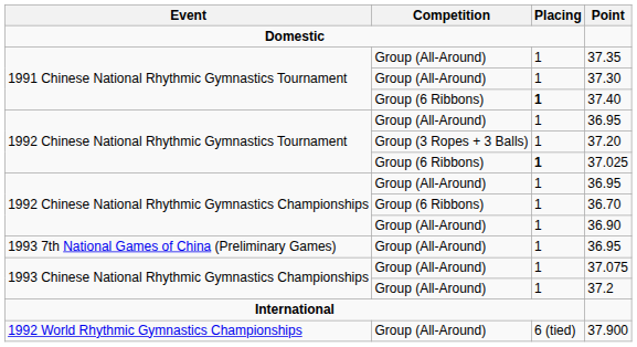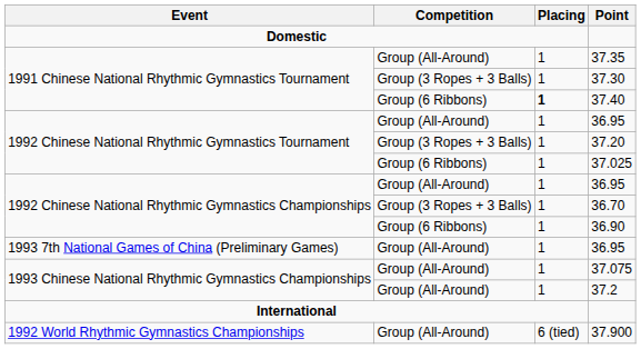 <table class="wikitable">
 <tr>
 <th>Event</th>
 <th>Competition</th>
 <th>Placing</th>
 <th>Point</th>
 </tr>
 <tr>
 <td colspan=3 style="text-align:center"><strong>Domestic</strong></td>
 </tr>
 <tr>
 <td rowspan=3>1991 Chinese National Rhythmic Gymnastics Tournament</td>
 <td>Group (All-Around)</td>
 <td>1</td>
 <td>37.35</td>
 </tr>
 <tr>
-<td>Group (All-Around)</td>
+<td>Group (3 Ropes + 3 Balls)</td>
 <td>1</td>
 <td>37.30</td>
 </tr>
 <tr>
 <td>Group (6 Ribbons)</td>
 <td><strong>1</strong></td>
 <td>37.40</td>
 </tr>
 <tr>
 <td rowspan=3>1992 Chinese National Rhythmic Gymnastics Tournament</td>
 <td>Group (All-Around)</td>
 <td>1</td>
 <td>36.95</td>
 </tr>
 <tr>
 <td>Group (3 Ropes + 3 Balls)</td>
 <td>1</td>
 <td>37.20</td>
 </tr>
 <tr>
 <td>Group (6 Ribbons)</td>
-<td><strong>1</strong></td>
+<td>1</td>
 <td>37.025</td>
 </tr>
 <tr>
 <td rowspan=3>1992 Chinese National Rhythmic Gymnastics Championships</td>
 <td>Group (All-Around)</td>
 <td>1</td>
 <td>36.95</td>
 </tr>
 <tr>
-<td>Group (6 Ribbons)</td>
+<td>Group (3 Ropes + 3 Balls)</td>
 <td>1</td>
 <td>36.70</td>
 </tr>
 <tr>
-<td>Group (All-Around)</td>
+<td>Group (6 Ribbons)</td>
 <td>1</td>
 <td>36.90</td>
 </tr>
 <tr>
 <td>1993 7th <a href='#'>National Games of China</a> (Preliminary Games)</td>
 <td>Group (All-Around)</td>
 <td>1</td>
 <td>36.95</td>
 </tr>
 <tr>
 <td rowspan=2>1993 Chinese National Rhythmic Gymnastics Championships</td>
 <td>Group (All-Around)</td>
 <td>1</td>
 <td>37.075</td>
 </tr>
 <tr>
 <td>Group (All-Around)</td>
 <td>1</td>
 <td>37.2</td>
 </tr>
 <tr>
 <td colspan=3 style="text-align:center"><strong>International</strong></td>
 </tr>
 <tr>
 <td><a href='#'>1992 World Rhythmic Gymnastics Championships</a></td>
 <td>Group (All-Around)</td>
 <td>6 (tied)</td>
 <td>37.900</td>
 </tr>
 </table>
